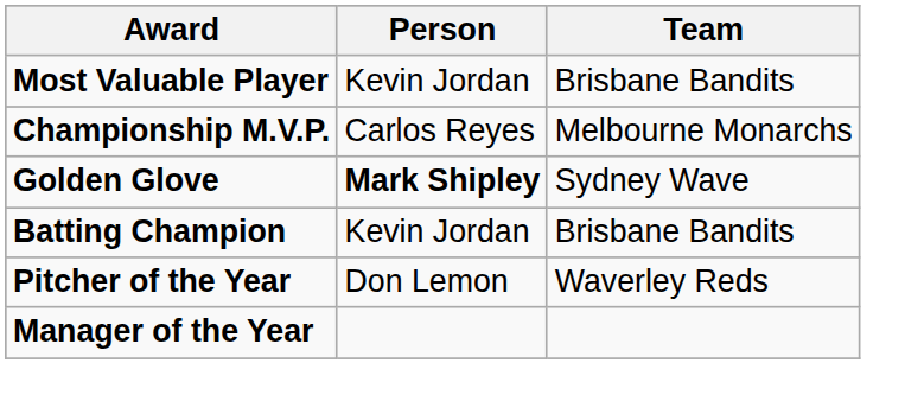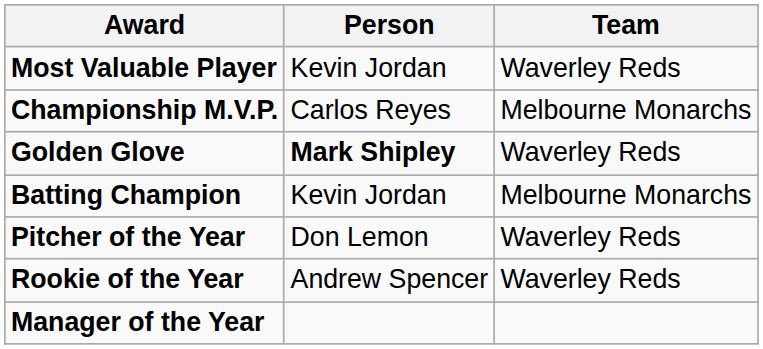 <table class="wikitable">
 <tr>
 <th>Award</th>
 <th>Person</th>
 <th>Team</th>
 </tr>
 <tr>
 <td><strong>Most Valuable Player</strong></td>
 <td>Kevin Jordan</td>
-<td>Brisbane Bandits</td>
+<td>Waverley Reds</td>
 </tr>
 <tr>
 <td><strong>Championship M.V.P.</strong></td>
 <td>Carlos Reyes</td>
 <td>Melbourne Monarchs</td>
 </tr>
 <tr>
 <td><strong>Golden Glove</strong></td>
 <td><strong>Mark Shipley</strong></td>
-<td>Sydney Wave</td>
+<td>Waverley Reds</td>
 </tr>
 <tr>
 <td><strong>Batting Champion</strong></td>
 <td>Kevin Jordan</td>
-<td>Brisbane Bandits</td>
+<td>Melbourne Monarchs</td>
 </tr>
 <tr>
 <td><strong>Pitcher of the Year</strong></td>
 <td>Don Lemon</td>
+<td>Waverley Reds</td>
+</tr>
+<tr>
+<td><strong>Rookie of the Year</strong></td>
+<td>Andrew Spencer</td>
 <td>Waverley Reds</td>
 </tr>
 <tr>
 <td><strong>Manager of the Year</strong></td>
 <td></td>
 <td></td>
 </tr>
 </table>
